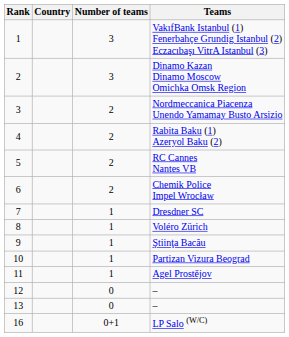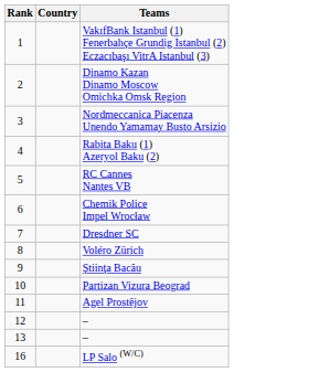 <table class="wikitable" style="text-align:left">
 <tr>
 <th>Rank</th>
 <th>Country</th>
-<th>Number of teams</th>
 <th>Teams</th>
 </tr>
 <tr>
 <td align="center">1</td>
 <td></td>
-<td align="center">3</td>
 <td><a href='#'>VakıfBank Istanbul</a> (<a href='#'>1</a>)<br><a href='#'>Fenerbahçe Grundig Istanbul</a> (<a href='#'>2</a>)<br><a href='#'>Eczacıbaşı VitrA Istanbul</a> (<a href='#'>3</a>)</td>
 </tr>
 <tr>
 <td align="center">2</td>
 <td></td>
-<td align="center">3</td>
 <td><a href='#'>Dinamo Kazan</a><br><a href='#'>Dinamo Moscow</a><br><a href='#'>Omichka Omsk Region</a></td>
 </tr>
 <tr>
 <td align="center">3</td>
 <td></td>
-<td align="center">2</td>
 <td><a href='#'>Nordmeccanica Piacenza</a><br><a href='#'>Unendo Yamamay Busto Arsizio</a></td>
 </tr>
 <tr>
 <td align="center">4</td>
 <td></td>
-<td align="center">2</td>
 <td><a href='#'>Rabita Baku</a> (<a href='#'>1</a>)<br><a href='#'>Azeryol Baku</a> (<a href='#'>2</a>)</td>
 </tr>
 <tr>
 <td align="center">5</td>
 <td></td>
-<td align="center">2</td>
 <td><a href='#'>RC Cannes</a><br><a href='#'>Nantes VB</a></td>
 </tr>
 <tr>
 <td align="center">6</td>
 <td></td>
-<td align="center">2</td>
 <td><a href='#'>Chemik Police</a><br><a href='#'>Impel Wrocław</a></td>
 </tr>
 <tr>
 <td align="center">7</td>
 <td></td>
-<td align="center">1</td>
 <td><a href='#'>Dresdner SC</a></td>
 </tr>
 <tr>
 <td align="center">8</td>
 <td></td>
-<td align="center">1</td>
 <td><a href='#'>Voléro Zürich</a></td>
 </tr>
 <tr>
 <td align="center">9</td>
 <td></td>
-<td align="center">1</td>
 <td><a href='#'>Ştiinţa Bacău</a></td>
 </tr>
 <tr>
 <td align="center">10</td>
 <td></td>
-<td align="center">1</td>
 <td><a href='#'>Partizan Vizura Beograd</a></td>
 </tr>
 <tr>
 <td align="center">11</td>
 <td></td>
-<td align="center">1</td>
 <td><a href='#'>Agel Prostějov</a></td>
 </tr>
 <tr>
 <td align="center">12</td>
 <td></td>
-<td align="center">0</td>
 <td>–</td>
 </tr>
 <tr>
 <td align="center">13</td>
 <td></td>
-<td align="center">0</td>
 <td>–</td>
 </tr>
 <tr>
 <td align="center">16</td>
 <td></td>
-<td align="center">0+1</td>
 <td><a href='#'>LP Salo</a> <sup>(W/C)</sup></td>
 </tr>
 </table>
